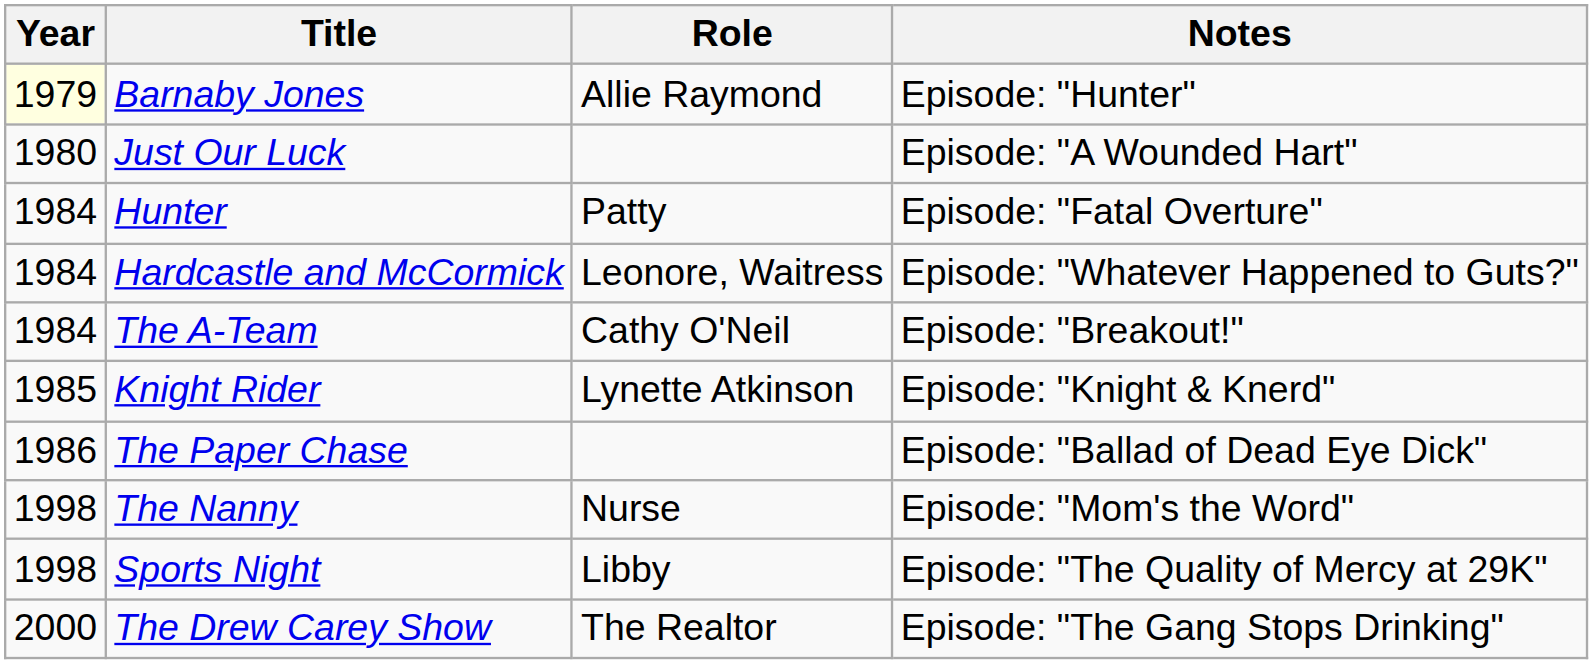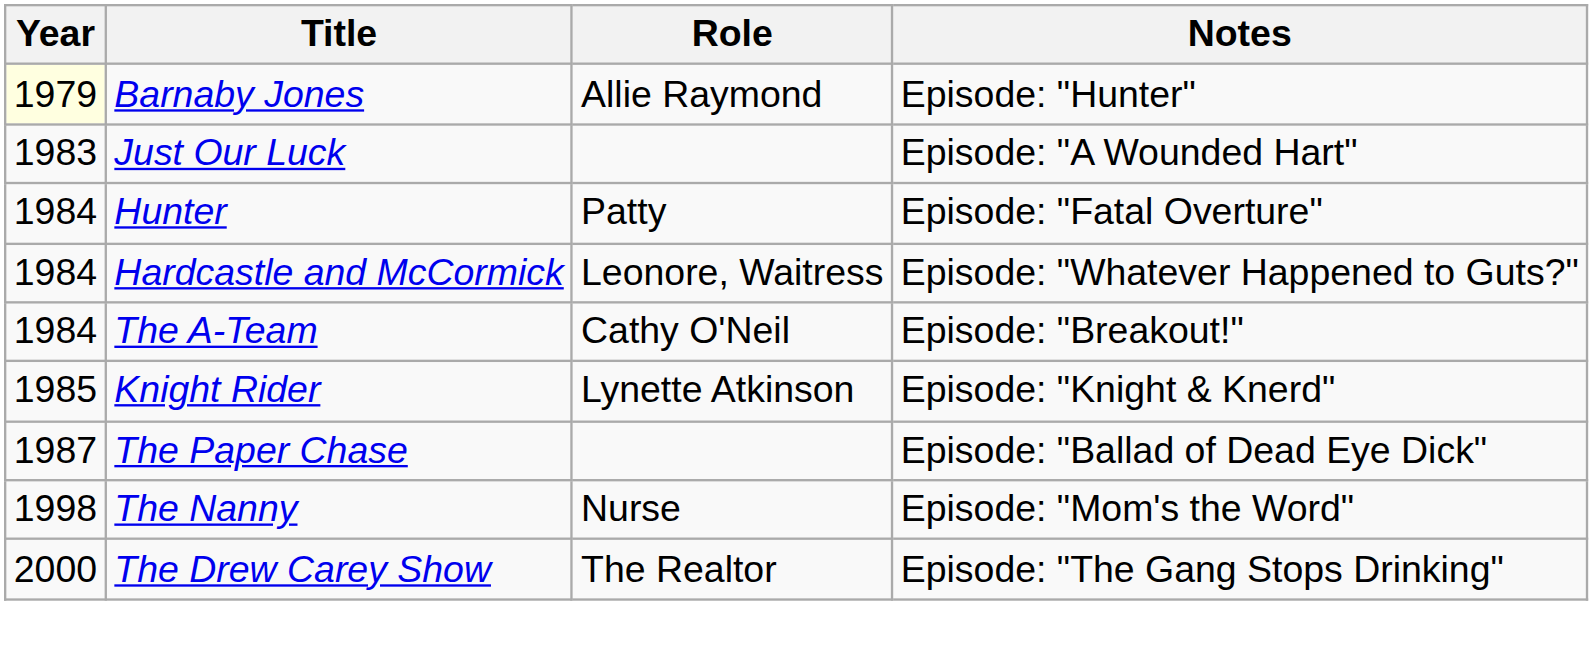 <table class="wikitable sortable">
 <tr>
 <th>Year</th>
 <th>Title</th>
 <th>Role</th>
 <th class="unsortable">Notes</th>
 </tr>
 <tr>
 <td style="background: lightyellow;">1979</td>
 <td><em><a href='#'>Barnaby Jones</a></em></td>
 <td>Allie Raymond</td>
 <td>Episode: "Hunter"</td>
 </tr>
 <tr>
-<td>1980</td>
+<td>1983</td>
 <td><em><a href='#'>Just Our Luck</a></em></td>
 <td></td>
 <td>Episode: "A Wounded Hart"</td>
 </tr>
 <tr>
 <td>1984</td>
 <td><em><a href='#'>Hunter</a></em></td>
 <td>Patty</td>
 <td>Episode: "Fatal Overture"</td>
 </tr>
 <tr>
 <td>1984</td>
 <td><em><a href='#'>Hardcastle and McCormick</a></em></td>
 <td>Leonore, Waitress</td>
 <td>Episode: "Whatever Happened to Guts?"</td>
 </tr>
 <tr>
 <td>1984</td>
 <td><em><a href='#'>The A-Team</a></em></td>
 <td>Cathy O'Neil</td>
 <td>Episode: "Breakout!"</td>
 </tr>
 <tr>
 <td>1985</td>
 <td><em><a href='#'>Knight Rider</a></em></td>
 <td>Lynette Atkinson</td>
 <td>Episode: "Knight & Knerd"</td>
 </tr>
 <tr>
-<td>1986</td>
+<td>1987</td>
 <td><em><a href='#'>The Paper Chase</a></em></td>
 <td></td>
 <td>Episode: "Ballad of Dead Eye Dick"</td>
 </tr>
 <tr>
 <td>1998</td>
 <td><em><a href='#'>The Nanny</a></em></td>
 <td>Nurse</td>
 <td>Episode: "Mom's the Word"</td>
 </tr>
 <tr>
-<td>1998</td>
-<td><em><a href='#'>Sports Night</a></em></td>
-<td>Libby</td>
-<td>Episode: "The Quality of Mercy at 29K"</td>
-</tr>
-<tr>
 <td>2000</td>
 <td><em><a href='#'>The Drew Carey Show</a></em></td>
 <td>The Realtor</td>
 <td>Episode: "The Gang Stops Drinking"</td>
 </tr>
 </table>
